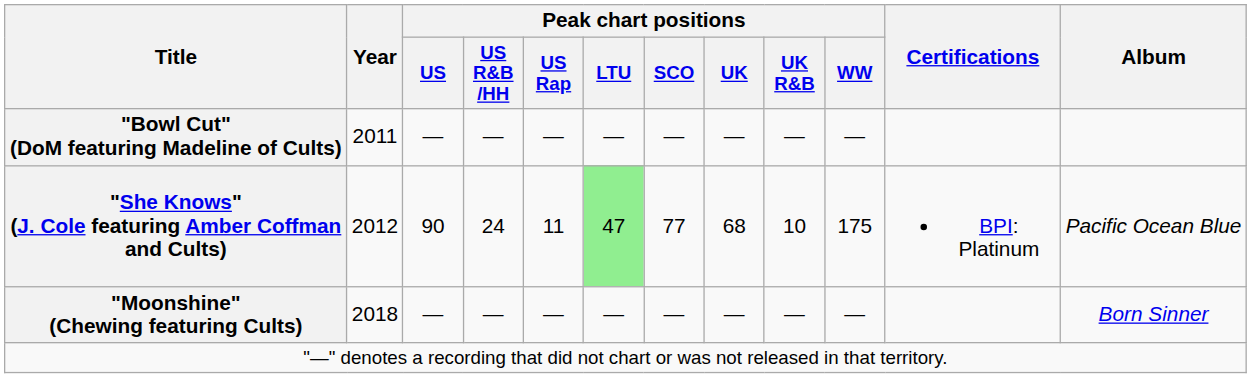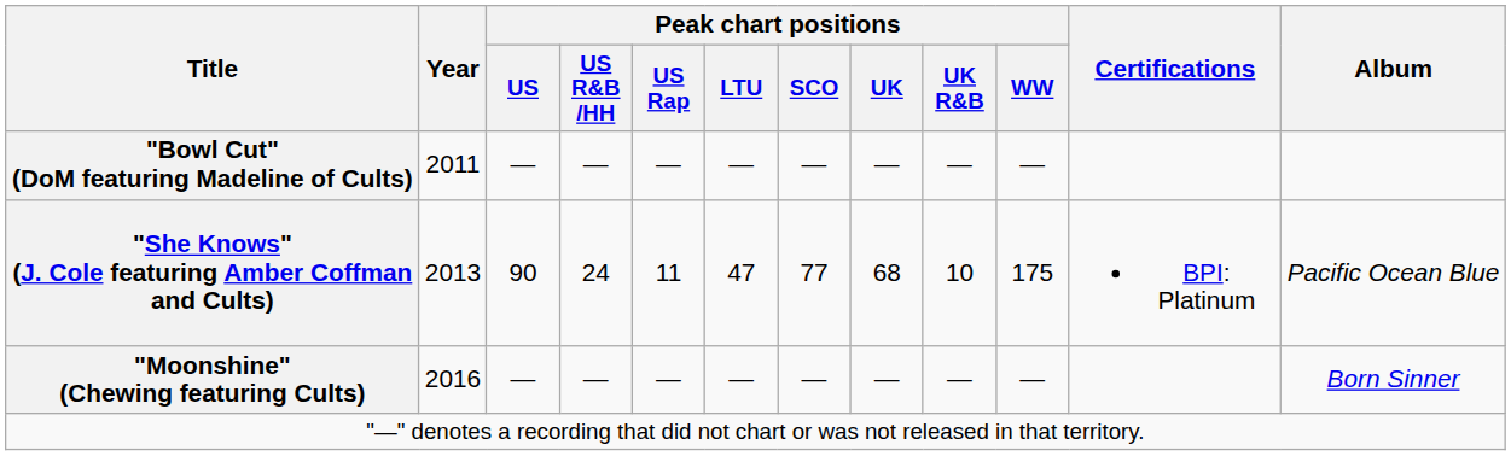 <table class="wikitable plainrowheaders" style="text-align:center;">
 <tr>
 <th scope="col" rowspan="2" style="width:16em;">Title</th>
 <th scope="col" rowspan="2" style="width:1em;">Year</th>
 <th scope="col" colspan="8">Peak chart positions</th>
 <th scope="col" rowspan="2" style="width:8em;"><a href='#'>Certifications</a></th>
 <th scope="col" rowspan="2">Album</th>
 </tr>
 <tr>
 <th scope="col" style="font-size:90%; width:2.75em"><a href='#'>US</a><br></th>
 <th scope="col" style="font-size:90%; width:2.75em"><a href='#'>US<br>R&B<br>/HH</a><br></th>
 <th scope="col" style="font-size:90%; width:2.75em"><a href='#'>US<br>Rap</a><br></th>
 <th scope="col" style="font-size:90%; width:2.75em"><a href='#'>LTU</a><br></th>
 <th scope="col" style="font-size:90%; width:2.75em"><a href='#'>SCO</a><br></th>
 <th scope="col" style="font-size:90%; width:2.75em"><a href='#'>UK</a><br></th>
 <th scope="col" style="font-size:90%; width:2.75em"><a href='#'>UK<br>R&B</a><br></th>
 <th scope="col" style="font-size:90%; width:2.75em"><a href='#'>WW</a><br></th>
 </tr>
 <tr>
 <th scope="row">"Bowl Cut"<br><span>(DoM featuring Madeline of Cults)</span></th>
 <td>2011</td>
 <td>—</td>
 <td>—</td>
 <td>—</td>
 <td>—</td>
 <td>—</td>
 <td>—</td>
 <td>—</td>
 <td>—</td>
 <td></td>
 <td></td>
 </tr>
 <tr>
 <th scope="row">"<a href='#'>She Knows</a>"<br><span>(<a href='#'>J. Cole</a> featuring <a href='#'>Amber Coffman</a> and Cults)</span></th>
-<td>2012</td>
+<td>2013</td>
 <td>90</td>
 <td>24</td>
 <td>11</td>
-<td style="background: lightgreen;">47</td>
+<td>47</td>
 <td>77</td>
 <td>68</td>
 <td>10</td>
 <td>175</td>
 <td><br><ul><li><a href='#'>BPI</a>: Platinum</li></ul></td>
 <td><em>Pacific Ocean Blue</em></td>
 </tr>
 <tr>
 <th scope="row">"Moonshine"<br><span>(Chewing featuring Cults)</span></th>
-<td>2018</td>
+<td>2016</td>
 <td>—</td>
 <td>—</td>
 <td>—</td>
 <td>—</td>
 <td>—</td>
 <td>—</td>
 <td>—</td>
 <td>—</td>
 <td></td>
 <td><em><a href='#'>Born Sinner</a></em></td>
 </tr>
 <tr>
 <td colspan="16" style="font-size:90%">"—" denotes a recording that did not chart or was not released in that territory.</td>
 </tr>
 </table>
